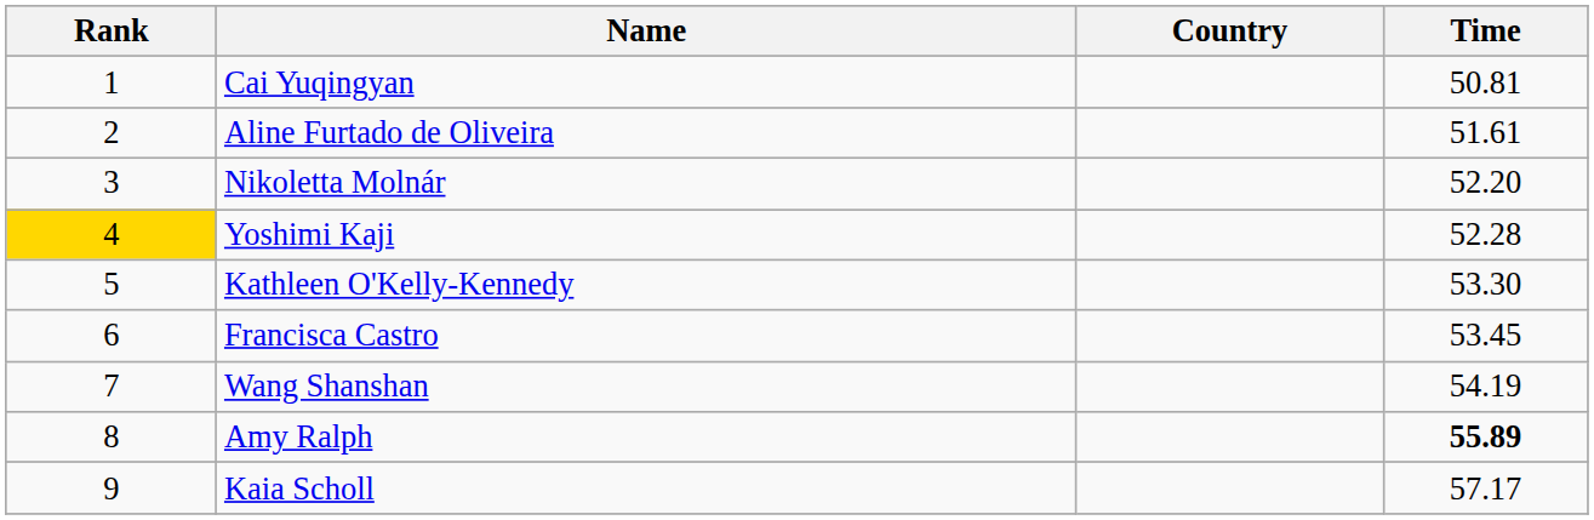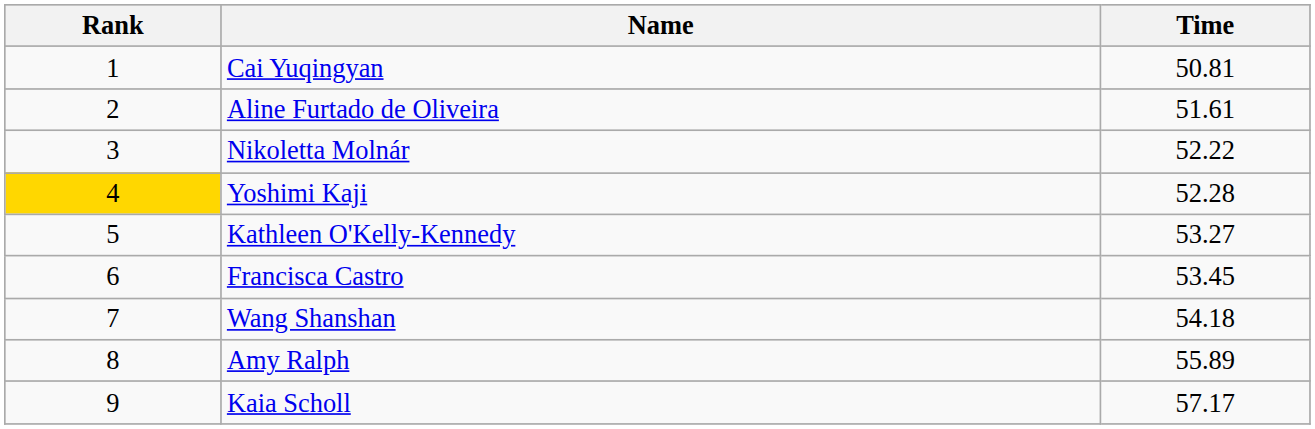 <table class="wikitable" style="text-align:center;width: 50%">
 <tr>
 <th>Rank</th>
 <th>Name</th>
-<th>Country</th>
 <th>Time</th>
 </tr>
 <tr>
 <td>1</td>
 <td align="left"><a href='#'>Cai Yuqingyan</a></td>
-<td align="left"></td>
 <td>50.81</td>
 </tr>
 <tr>
 <td>2</td>
 <td align="left"><a href='#'>Aline Furtado de Oliveira</a></td>
-<td align="left"></td>
 <td>51.61</td>
 </tr>
 <tr>
 <td>3</td>
 <td align="left"><a href='#'>Nikoletta Molnár</a></td>
-<td align="left"></td>
-<td>52.20</td>
+<td>52.22</td>
 </tr>
 <tr>
 <td style="background: gold;">4</td>
 <td align="left"><a href='#'>Yoshimi Kaji</a></td>
-<td align="left"></td>
 <td>52.28</td>
 </tr>
 <tr>
 <td>5</td>
 <td align="left"><a href='#'>Kathleen O'Kelly-Kennedy</a></td>
-<td align="left"></td>
-<td>53.30</td>
+<td>53.27</td>
 </tr>
 <tr>
 <td>6</td>
 <td align="left"><a href='#'>Francisca Castro</a></td>
-<td align="left"></td>
 <td>53.45</td>
 </tr>
 <tr>
 <td>7</td>
 <td align="left"><a href='#'>Wang Shanshan</a></td>
-<td align="left"></td>
-<td>54.19</td>
+<td>54.18</td>
 </tr>
 <tr>
 <td>8</td>
 <td align="left"><a href='#'>Amy Ralph</a></td>
-<td align="left"></td>
-<td><strong>55.89</strong></td>
+<td>55.89</td>
 </tr>
 <tr>
 <td>9</td>
 <td align="left"><a href='#'>Kaia Scholl</a></td>
-<td align="left"></td>
 <td>57.17</td>
 </tr>
 </table>
